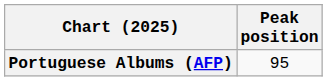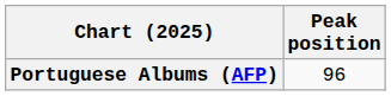 <table class="wikitable sortable plainrowheaders" style="text-align:center">
 <tr>
 <th scope="col">Chart (2025)</th>
 <th scope="col">Peak<br> position</th>
 </tr>
 <tr>
 <th scope="row">Portuguese Albums (<a href='#'>AFP</a>)</th>
-<td>95</td>
+<td>96</td>
 </tr>
 </table>
